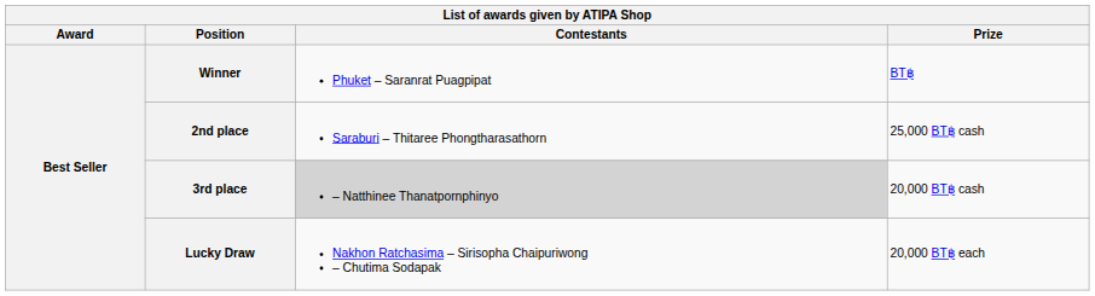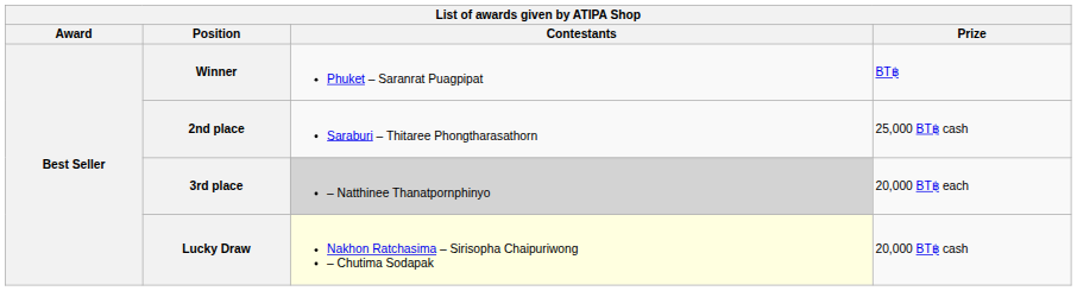 <table role="presentation" class="wikitable mw-collapsible mw-collapsed" style="font-size: 90%; width: 100%">
 <tr>
 <th colspan=4>List of awards given by ATIPA Shop</th>
 </tr>
 <tr>
 <th>Award</th>
 <th>Position</th>
 <th>Contestants</th>
 <th>Prize</th>
 </tr>
 <tr>
 <th rowspan=4>Best Seller</th>
 <th>Winner</th>
 <td><br><ul><li><a href='#'>Phuket</a> – Saranrat Puagpipat</li></ul></td>
 <td><a href='#'>BT฿</a></td>
 </tr>
 <tr>
 <th>2nd place</th>
 <td><br><ul><li><a href='#'>Saraburi</a> – Thitaree Phongtharasathorn</li></ul></td>
 <td>25,000 <a href='#'>BT฿</a> cash</td>
 </tr>
 <tr>
 <th>3rd place</th>
 <td style="background: lightgrey;"><br><ul><li> – Natthinee Thanatpornphinyo</li></ul></td>
-<td>20,000 <a href='#'>BT฿</a> cash</td>
+<td>20,000 <a href='#'>BT฿</a> each</td>
 </tr>
 <tr>
 <th>Lucky Draw</th>
-<td><br><ul><li><a href='#'>Nakhon Ratchasima</a> – Sirisopha Chaipuriwong</li><li> – Chutima Sodapak</li></ul></td>
-<td>20,000 <a href='#'>BT฿</a> each</td>
+<td style="background: lightyellow;"><br><ul><li><a href='#'>Nakhon Ratchasima</a> – Sirisopha Chaipuriwong</li><li> – Chutima Sodapak</li></ul></td>
+<td>20,000 <a href='#'>BT฿</a> cash</td>
 </tr>
 </table>
